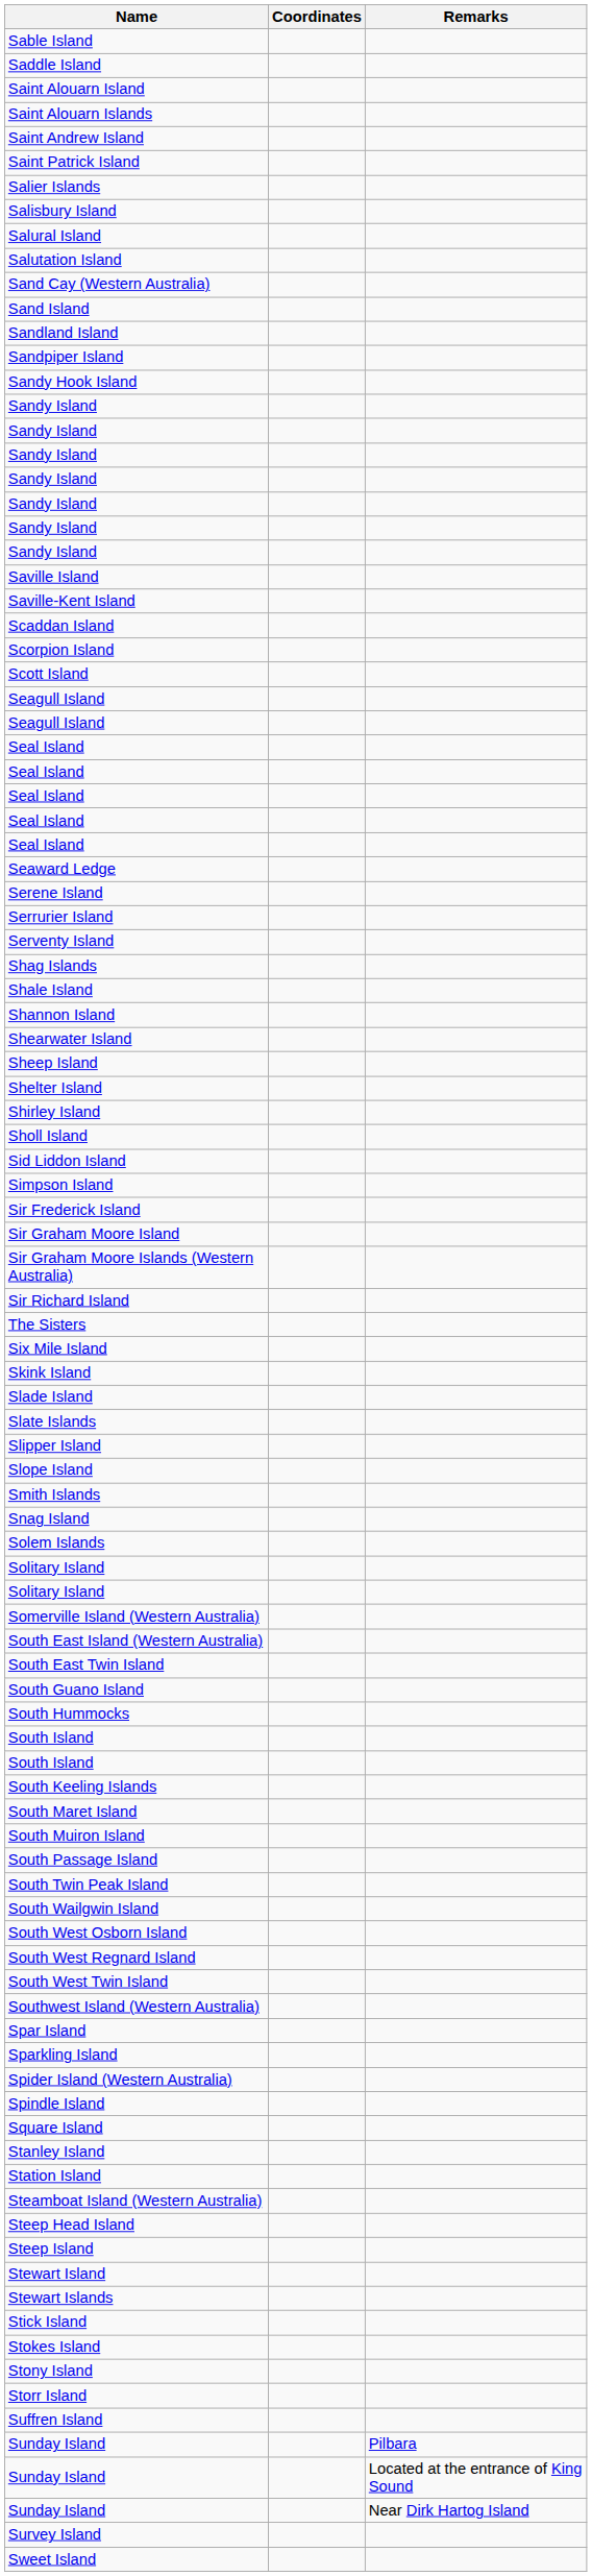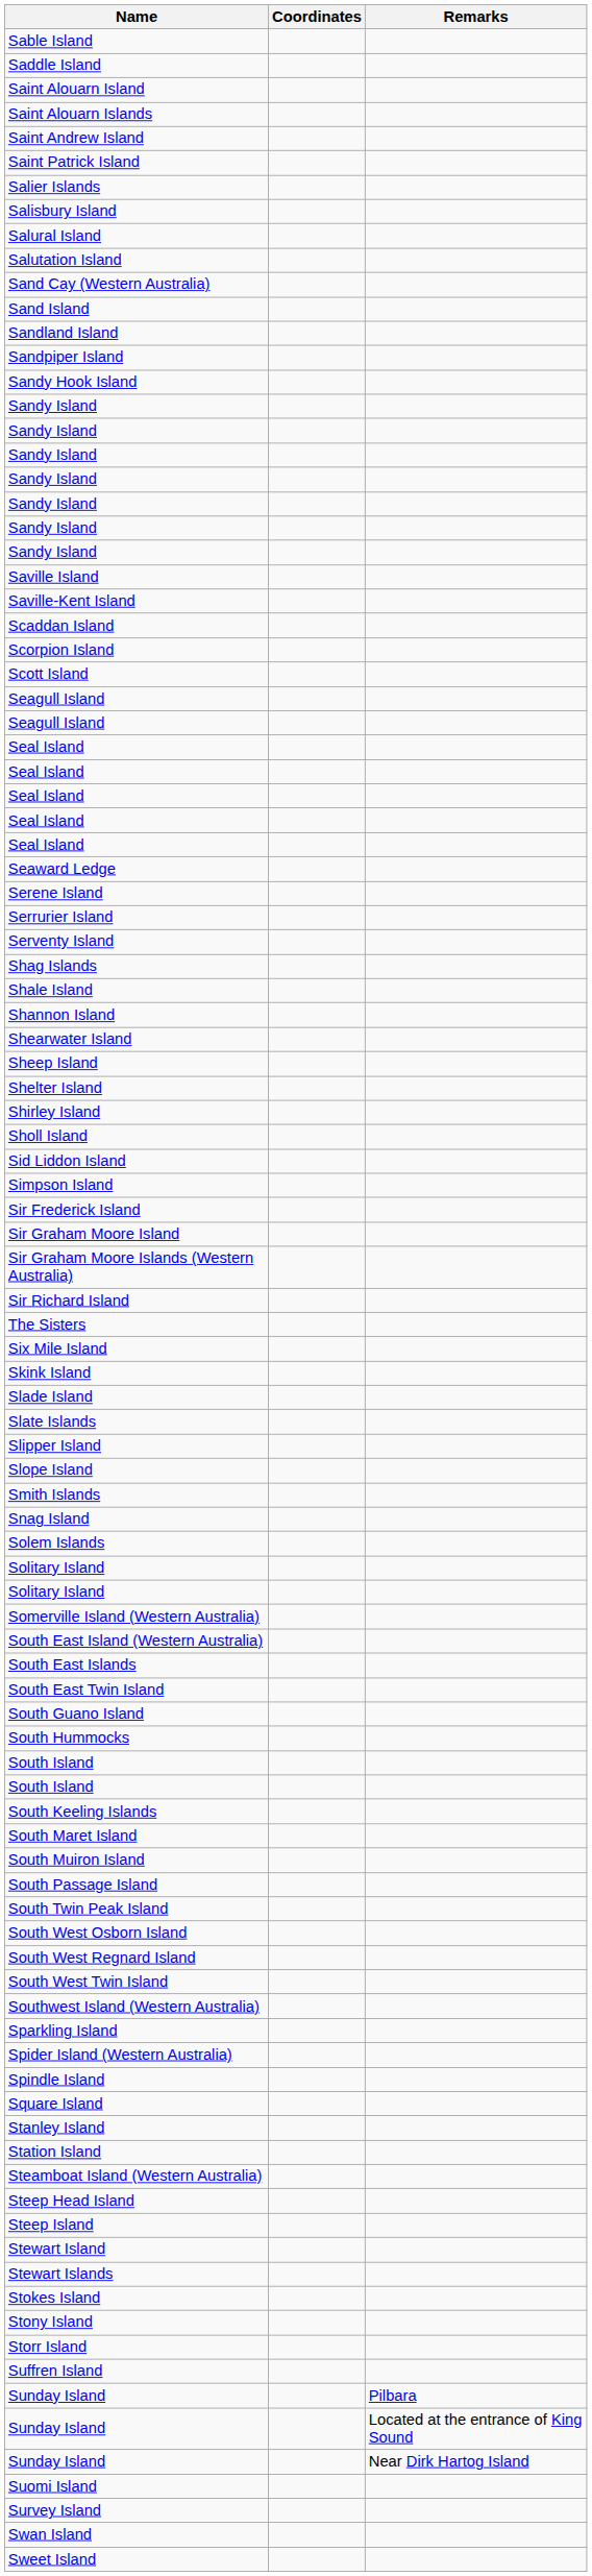 <table class="wikitable">
 <tr>
 <th>Name</th>
 <th>Coordinates</th>
 <th>Remarks</th>
 </tr>
 <tr>
 <td><a href='#'>Sable Island</a></td>
 <td></td>
 <td></td>
 </tr>
 <tr>
 <td><a href='#'>Saddle Island</a></td>
 <td></td>
 <td></td>
 </tr>
 <tr>
 <td><a href='#'>Saint Alouarn Island</a></td>
 <td></td>
 <td></td>
 </tr>
 <tr>
 <td><a href='#'>Saint Alouarn Islands</a></td>
 <td></td>
 <td></td>
 </tr>
 <tr>
 <td><a href='#'>Saint Andrew Island</a></td>
 <td></td>
 <td></td>
 </tr>
 <tr>
 <td><a href='#'>Saint Patrick Island</a></td>
 <td></td>
 <td></td>
 </tr>
 <tr>
 <td><a href='#'>Salier Islands</a></td>
 <td></td>
 <td></td>
 </tr>
 <tr>
 <td><a href='#'>Salisbury Island</a></td>
 <td></td>
 <td></td>
 </tr>
 <tr>
 <td><a href='#'>Salural Island</a></td>
 <td></td>
 <td></td>
 </tr>
 <tr>
 <td><a href='#'>Salutation Island</a></td>
 <td></td>
 <td></td>
 </tr>
 <tr>
 <td><a href='#'>Sand Cay (Western Australia)</a></td>
 <td></td>
 <td></td>
 </tr>
 <tr>
 <td><a href='#'>Sand Island</a></td>
 <td></td>
 <td></td>
 </tr>
 <tr>
 <td><a href='#'>Sandland Island</a></td>
 <td></td>
 <td></td>
 </tr>
 <tr>
 <td><a href='#'>Sandpiper Island</a></td>
 <td></td>
 <td></td>
 </tr>
 <tr>
 <td><a href='#'>Sandy Hook Island</a></td>
 <td></td>
 <td></td>
 </tr>
 <tr>
 <td><a href='#'>Sandy Island</a></td>
 <td></td>
 <td></td>
 </tr>
 <tr>
 <td><a href='#'>Sandy Island</a></td>
 <td></td>
 <td></td>
 </tr>
 <tr>
 <td><a href='#'>Sandy Island</a></td>
 <td></td>
 <td></td>
 </tr>
 <tr>
 <td><a href='#'>Sandy Island</a></td>
 <td></td>
 <td></td>
 </tr>
 <tr>
 <td><a href='#'>Sandy Island</a></td>
 <td></td>
 <td></td>
 </tr>
 <tr>
 <td><a href='#'>Sandy Island</a></td>
 <td></td>
 <td></td>
 </tr>
 <tr>
 <td><a href='#'>Sandy Island</a></td>
 <td></td>
 <td></td>
 </tr>
 <tr>
 <td><a href='#'>Saville Island</a></td>
 <td></td>
 <td></td>
 </tr>
 <tr>
 <td><a href='#'>Saville-Kent Island</a></td>
 <td></td>
 <td></td>
 </tr>
 <tr>
 <td><a href='#'>Scaddan Island</a></td>
 <td></td>
 <td></td>
 </tr>
 <tr>
 <td><a href='#'>Scorpion Island</a></td>
 <td></td>
 <td></td>
 </tr>
 <tr>
 <td><a href='#'>Scott Island</a></td>
 <td></td>
 <td></td>
 </tr>
 <tr>
 <td><a href='#'>Seagull Island</a></td>
 <td></td>
 <td></td>
 </tr>
 <tr>
 <td><a href='#'>Seagull Island</a></td>
 <td></td>
 <td></td>
 </tr>
 <tr>
 <td><a href='#'>Seal Island</a></td>
 <td></td>
 <td></td>
 </tr>
 <tr>
 <td><a href='#'>Seal Island</a></td>
 <td></td>
 <td></td>
 </tr>
 <tr>
 <td><a href='#'>Seal Island</a></td>
 <td></td>
 <td></td>
 </tr>
 <tr>
 <td><a href='#'>Seal Island</a></td>
 <td></td>
 <td></td>
 </tr>
 <tr>
 <td><a href='#'>Seal Island</a></td>
 <td></td>
 <td></td>
 </tr>
 <tr>
 <td><a href='#'>Seaward Ledge</a></td>
 <td></td>
 <td></td>
 </tr>
 <tr>
 <td><a href='#'>Serene Island</a></td>
 <td></td>
 <td></td>
 </tr>
 <tr>
 <td><a href='#'>Serrurier Island</a></td>
 <td></td>
 <td></td>
 </tr>
 <tr>
 <td><a href='#'>Serventy Island</a></td>
 <td></td>
 <td></td>
 </tr>
 <tr>
 <td><a href='#'>Shag Islands</a></td>
 <td></td>
 <td></td>
 </tr>
 <tr>
 <td><a href='#'>Shale Island</a></td>
 <td></td>
 <td></td>
 </tr>
 <tr>
 <td><a href='#'>Shannon Island</a></td>
 <td></td>
 <td></td>
 </tr>
 <tr>
 <td><a href='#'>Shearwater Island</a></td>
 <td></td>
 <td></td>
 </tr>
 <tr>
 <td><a href='#'>Sheep Island</a></td>
 <td></td>
 <td></td>
 </tr>
 <tr>
 <td><a href='#'>Shelter Island</a></td>
 <td></td>
 <td></td>
 </tr>
 <tr>
 <td><a href='#'>Shirley Island</a></td>
 <td></td>
 <td></td>
 </tr>
 <tr>
 <td><a href='#'>Sholl Island</a></td>
 <td></td>
 <td></td>
 </tr>
 <tr>
 <td><a href='#'>Sid Liddon Island</a></td>
 <td></td>
 <td></td>
 </tr>
 <tr>
 <td><a href='#'>Simpson Island</a></td>
 <td></td>
 <td></td>
 </tr>
 <tr>
 <td><a href='#'>Sir Frederick Island</a></td>
 <td></td>
 <td></td>
 </tr>
 <tr>
 <td><a href='#'>Sir Graham Moore Island</a></td>
 <td></td>
 <td></td>
 </tr>
 <tr>
 <td><a href='#'>Sir Graham Moore Islands (Western Australia)</a></td>
 <td></td>
 <td></td>
 </tr>
 <tr>
 <td><a href='#'>Sir Richard Island</a></td>
 <td></td>
 <td></td>
 </tr>
 <tr>
 <td><a href='#'>The Sisters</a></td>
 <td></td>
 <td></td>
 </tr>
 <tr>
 <td><a href='#'>Six Mile Island</a></td>
 <td></td>
 <td></td>
 </tr>
 <tr>
 <td><a href='#'>Skink Island</a></td>
 <td></td>
 <td></td>
 </tr>
 <tr>
 <td><a href='#'>Slade Island</a></td>
 <td></td>
 <td></td>
 </tr>
 <tr>
 <td><a href='#'>Slate Islands</a></td>
 <td></td>
 <td></td>
 </tr>
 <tr>
 <td><a href='#'>Slipper Island</a></td>
 <td></td>
 <td></td>
 </tr>
 <tr>
 <td><a href='#'>Slope Island</a></td>
 <td></td>
 <td></td>
 </tr>
 <tr>
 <td><a href='#'>Smith Islands</a></td>
 <td></td>
 <td></td>
 </tr>
 <tr>
 <td><a href='#'>Snag Island</a></td>
 <td></td>
 <td></td>
 </tr>
 <tr>
 <td><a href='#'>Solem Islands</a></td>
 <td></td>
 <td></td>
 </tr>
 <tr>
 <td><a href='#'>Solitary Island</a></td>
 <td></td>
 <td></td>
 </tr>
 <tr>
 <td><a href='#'>Solitary Island</a></td>
 <td></td>
 <td></td>
 </tr>
 <tr>
 <td><a href='#'>Somerville Island (Western Australia)</a></td>
 <td></td>
 <td></td>
 </tr>
 <tr>
 <td><a href='#'>South East Island (Western Australia)</a></td>
 <td></td>
 <td></td>
 </tr>
 <tr>
+<td><a href='#'>South East Islands</a></td>
+<td></td>
+<td></td>
+</tr>
+<tr>
 <td><a href='#'>South East Twin Island</a></td>
 <td></td>
 <td></td>
 </tr>
 <tr>
 <td><a href='#'>South Guano Island</a></td>
 <td></td>
 <td></td>
 </tr>
 <tr>
 <td><a href='#'>South Hummocks</a></td>
 <td></td>
 <td></td>
 </tr>
 <tr>
 <td><a href='#'>South Island</a></td>
 <td></td>
 <td></td>
 </tr>
 <tr>
 <td><a href='#'>South Island</a></td>
 <td></td>
 <td></td>
 </tr>
 <tr>
 <td><a href='#'>South Keeling Islands</a></td>
 <td></td>
 <td></td>
 </tr>
 <tr>
 <td><a href='#'>South Maret Island</a></td>
 <td></td>
 <td></td>
 </tr>
 <tr>
 <td><a href='#'>South Muiron Island</a></td>
 <td></td>
 <td></td>
 </tr>
 <tr>
 <td><a href='#'>South Passage Island</a></td>
 <td></td>
 <td></td>
 </tr>
 <tr>
 <td><a href='#'>South Twin Peak Island</a></td>
 <td></td>
 <td></td>
 </tr>
 <tr>
-<td><a href='#'>South Wailgwin Island</a></td>
-<td></td>
-<td></td>
-</tr>
-<tr>
 <td><a href='#'>South West Osborn Island</a></td>
 <td></td>
 <td></td>
 </tr>
 <tr>
 <td><a href='#'>South West Regnard Island</a></td>
 <td></td>
 <td></td>
 </tr>
 <tr>
 <td><a href='#'>South West Twin Island</a></td>
 <td></td>
 <td></td>
 </tr>
 <tr>
 <td><a href='#'>Southwest Island (Western Australia)</a></td>
-<td></td>
-<td></td>
-</tr>
-<tr>
-<td><a href='#'>Spar Island</a></td>
 <td></td>
 <td></td>
 </tr>
 <tr>
 <td><a href='#'>Sparkling Island</a></td>
 <td></td>
 <td></td>
 </tr>
 <tr>
 <td><a href='#'>Spider Island (Western Australia)</a></td>
 <td></td>
 <td></td>
 </tr>
 <tr>
 <td><a href='#'>Spindle Island</a></td>
 <td></td>
 <td></td>
 </tr>
 <tr>
 <td><a href='#'>Square Island</a></td>
 <td></td>
 <td></td>
 </tr>
 <tr>
 <td><a href='#'>Stanley Island</a></td>
 <td></td>
 <td></td>
 </tr>
 <tr>
 <td><a href='#'>Station Island</a></td>
 <td></td>
 <td></td>
 </tr>
 <tr>
 <td><a href='#'>Steamboat Island (Western Australia)</a></td>
 <td></td>
 <td></td>
 </tr>
 <tr>
 <td><a href='#'>Steep Head Island</a></td>
 <td></td>
 <td></td>
 </tr>
 <tr>
 <td><a href='#'>Steep Island</a></td>
 <td></td>
 <td></td>
 </tr>
 <tr>
 <td><a href='#'>Stewart Island</a></td>
 <td></td>
 <td></td>
 </tr>
 <tr>
 <td><a href='#'>Stewart Islands</a></td>
 <td></td>
 <td></td>
 </tr>
 <tr>
-<td><a href='#'>Stick Island</a></td>
-<td></td>
-<td></td>
-</tr>
-<tr>
 <td><a href='#'>Stokes Island</a></td>
 <td></td>
 <td></td>
 </tr>
 <tr>
 <td><a href='#'>Stony Island</a></td>
 <td></td>
 <td></td>
 </tr>
 <tr>
 <td><a href='#'>Storr Island</a></td>
 <td></td>
 <td></td>
 </tr>
 <tr>
 <td><a href='#'>Suffren Island</a></td>
 <td></td>
 <td></td>
 </tr>
 <tr>
 <td><a href='#'>Sunday Island</a></td>
 <td></td>
 <td><a href='#'>Pilbara</a></td>
 </tr>
 <tr>
 <td><a href='#'>Sunday Island</a></td>
 <td></td>
 <td>Located at the entrance of <a href='#'>King Sound</a></td>
 </tr>
 <tr>
 <td><a href='#'>Sunday Island</a></td>
 <td></td>
 <td>Near <a href='#'>Dirk Hartog Island</a></td>
 </tr>
 <tr>
+<td><a href='#'>Suomi Island</a></td>
+<td></td>
+<td></td>
+</tr>
+<tr>
 <td><a href='#'>Survey Island</a></td>
+<td></td>
+<td></td>
+</tr>
+<tr>
+<td><a href='#'>Swan Island</a></td>
 <td></td>
 <td></td>
 </tr>
 <tr>
 <td><a href='#'>Sweet Island</a></td>
 <td></td>
 <td></td>
 </tr>
 </table>
